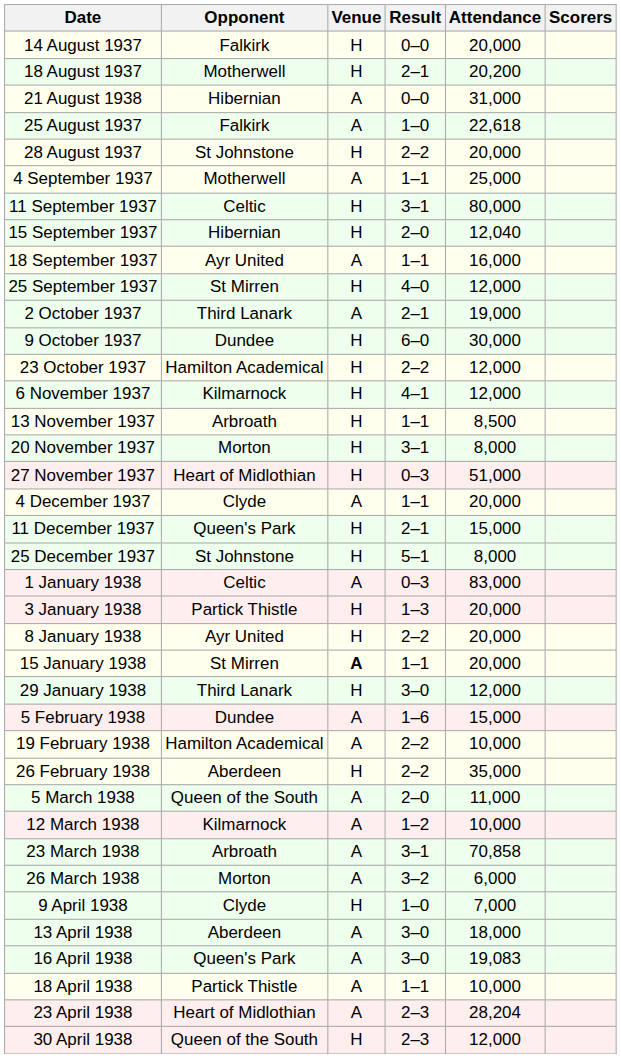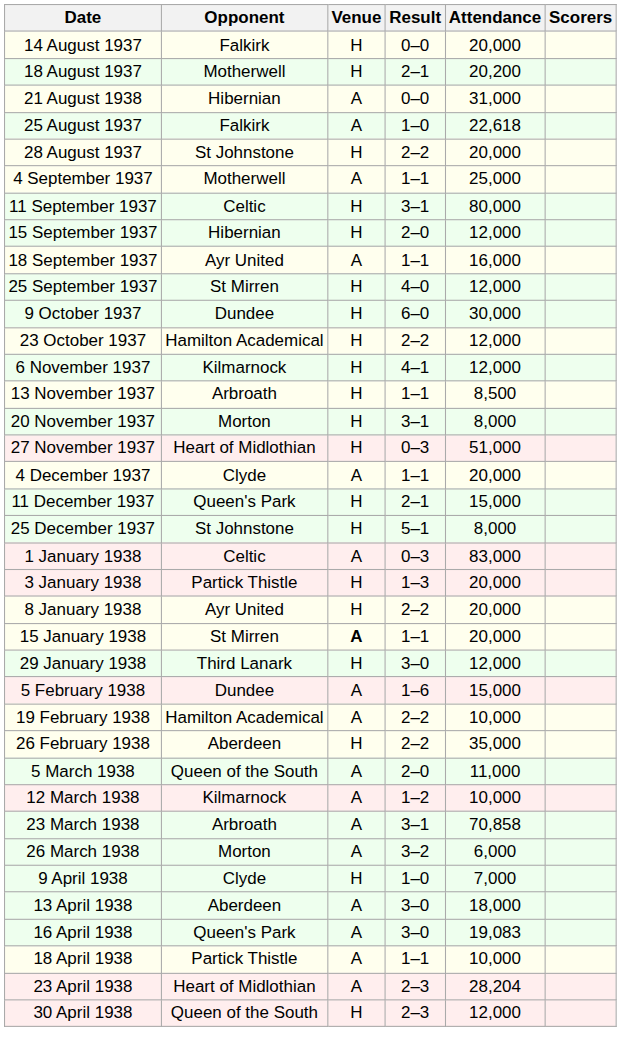 <table class="wikitable sortable" style="font-size:100%; text-align:center">
 <tr>
 <th>Date</th>
 <th>Opponent</th>
 <th>Venue</th>
 <th>Result</th>
 <th>Attendance</th>
 <th>Scorers</th>
 </tr>
 <tr bgcolor = "#FFFFEE">
 <td>14 August 1937</td>
 <td>Falkirk</td>
 <td>H</td>
 <td>0–0</td>
 <td>20,000</td>
 <td></td>
 </tr>
 <tr bgcolor = "#EEFFEE">
 <td>18 August 1937</td>
 <td>Motherwell</td>
 <td>H</td>
 <td>2–1</td>
 <td>20,200</td>
 <td></td>
 </tr>
 <tr bgcolor = "#FFFFEE">
 <td>21 August 1938</td>
 <td>Hibernian</td>
 <td>A</td>
 <td>0–0</td>
 <td>31,000</td>
 <td></td>
 </tr>
 <tr bgcolor = "#EEFFEE">
 <td>25 August 1937</td>
 <td>Falkirk</td>
 <td>A</td>
 <td>1–0</td>
 <td>22,618</td>
 <td></td>
 </tr>
 <tr bgcolor = "#FFFFEE">
 <td>28 August 1937</td>
 <td>St Johnstone</td>
 <td>H</td>
 <td>2–2</td>
 <td>20,000</td>
 <td></td>
 </tr>
 <tr bgcolor = "#FFFFEE">
 <td>4 September 1937</td>
 <td>Motherwell</td>
 <td>A</td>
 <td>1–1</td>
 <td>25,000</td>
 <td></td>
 </tr>
 <tr bgcolor = "#EEFFEE">
 <td>11 September 1937</td>
 <td>Celtic</td>
 <td>H</td>
 <td>3–1</td>
 <td>80,000</td>
 <td></td>
 </tr>
 <tr bgcolor = "#EEFFEE">
 <td>15 September 1937</td>
 <td>Hibernian</td>
 <td>H</td>
 <td>2–0</td>
-<td>12,040</td>
+<td>12,000</td>
 <td></td>
 </tr>
 <tr bgcolor = "#FFFFEE">
 <td>18 September 1937</td>
 <td>Ayr United</td>
 <td>A</td>
 <td>1–1</td>
 <td>16,000</td>
 <td></td>
 </tr>
 <tr bgcolor = "#EEFFEE">
 <td>25 September 1937</td>
 <td>St Mirren</td>
 <td>H</td>
 <td>4–0</td>
 <td>12,000</td>
-<td></td>
-</tr>
-<tr bgcolor = "#EEFFEE">
-<td>2 October 1937</td>
-<td>Third Lanark</td>
-<td>A</td>
-<td>2–1</td>
-<td>19,000</td>
 <td></td>
 </tr>
 <tr bgcolor = "#EEFFEE">
 <td>9 October 1937</td>
 <td>Dundee</td>
 <td>H</td>
 <td>6–0</td>
 <td>30,000</td>
 <td></td>
 </tr>
 <tr bgcolor = "#FFFFEE">
 <td>23 October 1937</td>
 <td>Hamilton Academical</td>
 <td>H</td>
 <td>2–2</td>
 <td>12,000</td>
 <td></td>
 </tr>
 <tr bgcolor = "#EEFFEE">
 <td>6 November 1937</td>
 <td>Kilmarnock</td>
 <td>H</td>
 <td>4–1</td>
 <td>12,000</td>
 <td></td>
 </tr>
 <tr bgcolor = "#FFFFEE">
 <td>13 November 1937</td>
 <td>Arbroath</td>
 <td>H</td>
 <td>1–1</td>
 <td>8,500</td>
 <td></td>
 </tr>
 <tr bgcolor = "#EEFFEE">
 <td>20 November 1937</td>
 <td>Morton</td>
 <td>H</td>
 <td>3–1</td>
 <td>8,000</td>
 <td></td>
 </tr>
 <tr bgcolor = "#FFEEEE">
 <td>27 November 1937</td>
 <td>Heart of Midlothian</td>
 <td>H</td>
 <td>0–3</td>
 <td>51,000</td>
 <td></td>
 </tr>
 <tr bgcolor = "#FFFFEE">
 <td>4 December 1937</td>
 <td>Clyde</td>
 <td>A</td>
 <td>1–1</td>
 <td>20,000</td>
 <td></td>
 </tr>
 <tr bgcolor = "#EEFFEE">
 <td>11 December 1937</td>
 <td>Queen's Park</td>
 <td>H</td>
 <td>2–1</td>
 <td>15,000</td>
 <td></td>
 </tr>
 <tr bgcolor = "#EEFFEE">
 <td>25 December 1937</td>
 <td>St Johnstone</td>
 <td>H</td>
 <td>5–1</td>
 <td>8,000</td>
 <td></td>
 </tr>
 <tr bgcolor = "#FFEEEE">
 <td>1 January 1938</td>
 <td>Celtic</td>
 <td>A</td>
 <td>0–3</td>
 <td>83,000</td>
 <td></td>
 </tr>
 <tr bgcolor = "#FFEEEE">
 <td>3 January 1938</td>
 <td>Partick Thistle</td>
 <td>H</td>
 <td>1–3</td>
 <td>20,000</td>
 <td></td>
 </tr>
 <tr bgcolor = "#FFFFEE">
 <td>8 January 1938</td>
 <td>Ayr United</td>
 <td>H</td>
 <td>2–2</td>
 <td>20,000</td>
 <td></td>
 </tr>
 <tr bgcolor = "#FFFFEE">
 <td>15 January 1938</td>
 <td>St Mirren</td>
 <td><strong>A</strong></td>
 <td>1–1</td>
 <td>20,000</td>
 <td></td>
 </tr>
 <tr bgcolor = "#EEFFEE">
 <td>29 January 1938</td>
 <td>Third Lanark</td>
 <td>H</td>
 <td>3–0</td>
 <td>12,000</td>
 <td></td>
 </tr>
 <tr bgcolor = "#FFEEEE">
 <td>5 February 1938</td>
 <td>Dundee</td>
 <td>A</td>
 <td>1–6</td>
 <td>15,000</td>
 <td></td>
 </tr>
 <tr bgcolor = "#FFFFEE">
 <td>19 February 1938</td>
 <td>Hamilton Academical</td>
 <td>A</td>
 <td>2–2</td>
 <td>10,000</td>
 <td></td>
 </tr>
 <tr bgcolor = "#FFFFEE">
 <td>26 February 1938</td>
 <td>Aberdeen</td>
 <td>H</td>
 <td>2–2</td>
 <td>35,000</td>
 <td></td>
 </tr>
 <tr bgcolor = "#EEFFEE">
 <td>5 March 1938</td>
 <td>Queen of the South</td>
 <td>A</td>
 <td>2–0</td>
 <td>11,000</td>
 <td></td>
 </tr>
 <tr bgcolor = "#FFEEEE">
 <td>12 March 1938</td>
 <td>Kilmarnock</td>
 <td>A</td>
 <td>1–2</td>
 <td>10,000</td>
 <td></td>
 </tr>
 <tr bgcolor = "#EEFFEE">
 <td>23 March 1938</td>
 <td>Arbroath</td>
 <td>A</td>
 <td>3–1</td>
 <td>70,858</td>
 <td></td>
 </tr>
 <tr bgcolor = "#EEFFEE">
 <td>26 March 1938</td>
 <td>Morton</td>
 <td>A</td>
 <td>3–2</td>
 <td>6,000</td>
 <td></td>
 </tr>
 <tr bgcolor = "#EEFFEE">
 <td>9 April 1938</td>
 <td>Clyde</td>
 <td>H</td>
 <td>1–0</td>
 <td>7,000</td>
 <td></td>
 </tr>
 <tr bgcolor = "#EEFFEE">
 <td>13 April 1938</td>
 <td>Aberdeen</td>
 <td>A</td>
 <td>3–0</td>
 <td>18,000</td>
 <td></td>
 </tr>
 <tr bgcolor = "#EEFFEE">
 <td>16 April 1938</td>
 <td>Queen's Park</td>
 <td>A</td>
 <td>3–0</td>
 <td>19,083</td>
 <td></td>
 </tr>
 <tr bgcolor = "#FFFFEE">
 <td>18 April 1938</td>
 <td>Partick Thistle</td>
 <td>A</td>
 <td>1–1</td>
 <td>10,000</td>
 <td></td>
 </tr>
 <tr bgcolor = "#FFEEEE">
 <td>23 April 1938</td>
 <td>Heart of Midlothian</td>
 <td>A</td>
 <td>2–3</td>
 <td>28,204</td>
 <td></td>
 </tr>
 <tr bgcolor = "#FFEEEE">
 <td>30 April 1938</td>
 <td>Queen of the South</td>
 <td>H</td>
 <td>2–3</td>
 <td>12,000</td>
 <td></td>
 </tr>
 </table>
